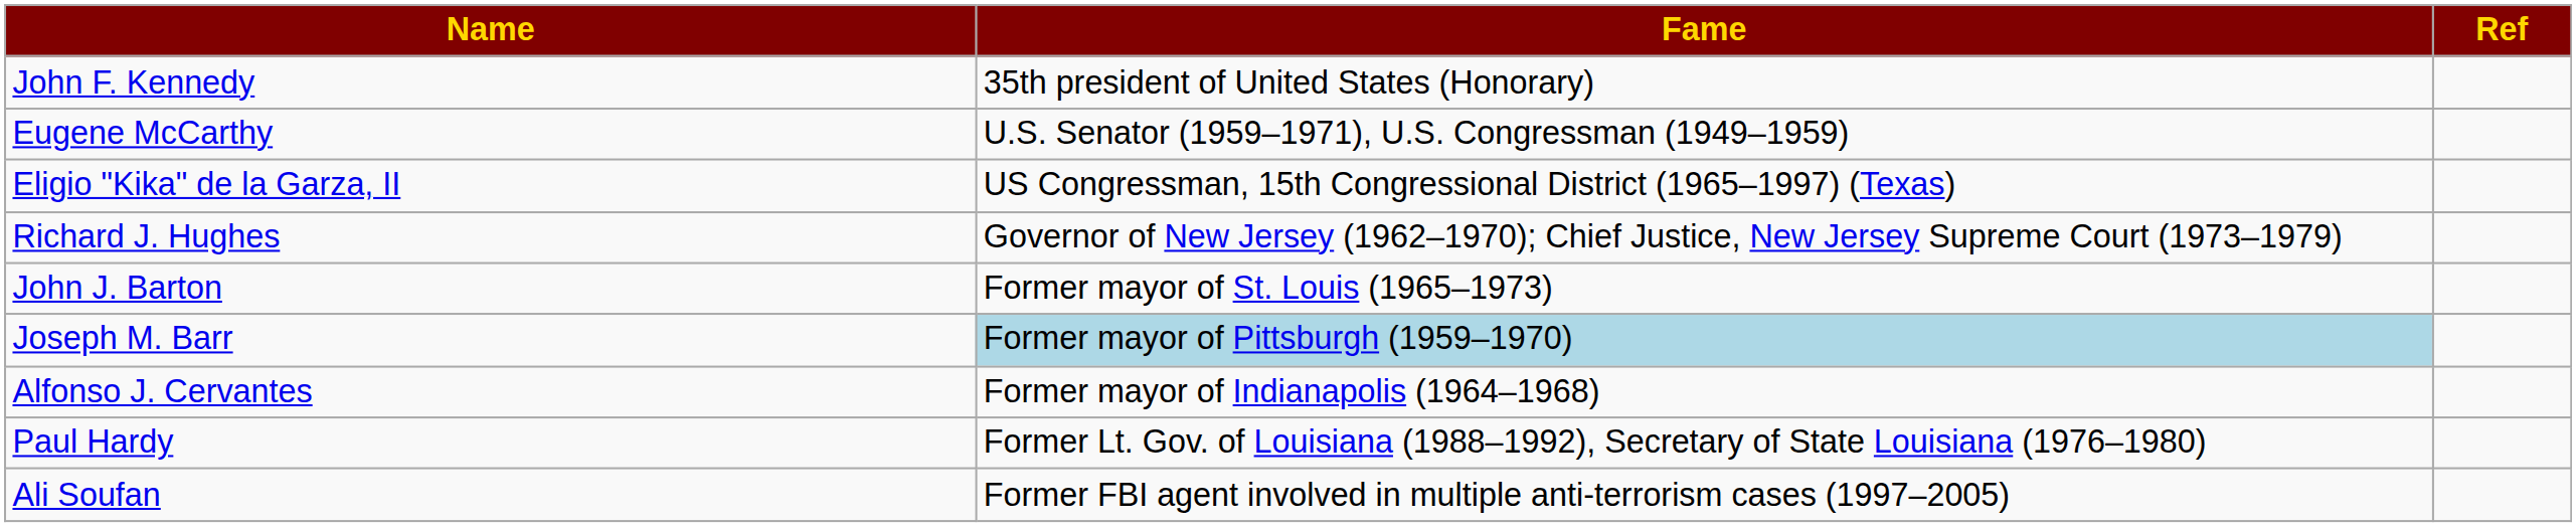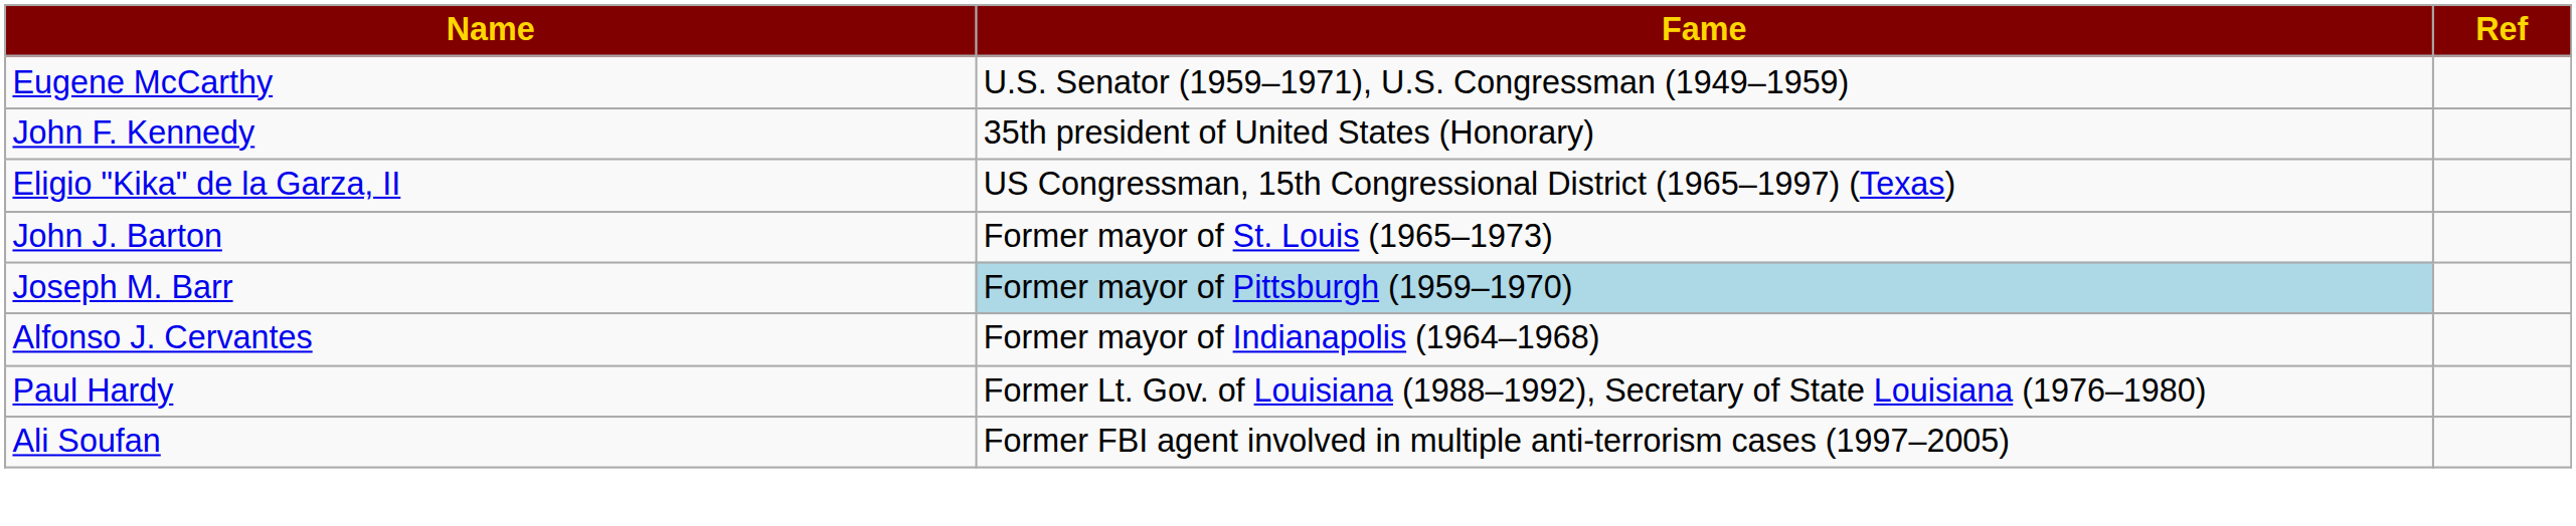 <table class="wikitable sortable" style="width:100%;">
 <tr>
 <th style="width:10%; background:maroon; color:gold;">Name</th>
 <th style="width:15%; background:maroon; color:gold;">Fame</th>
 <th class="unsortable" style="width:1%; background:maroon; color:gold;">Ref</th>
 </tr>
 <tr>
+<td><a href='#'>Eugene McCarthy</a></td>
+<td>U.S. Senator (1959–1971), U.S. Congressman (1949–1959)</td>
+<td></td>
+</tr>
+<tr>
 <td><a href='#'>John F. Kennedy</a></td>
 <td>35th president of United States (Honorary)</td>
 <td></td>
 </tr>
 <tr>
-<td><a href='#'>Eugene McCarthy</a></td>
-<td>U.S. Senator (1959–1971), U.S. Congressman (1949–1959)</td>
-<td></td>
-</tr>
-<tr>
 <td><a href='#'>Eligio "Kika" de la Garza, II</a></td>
 <td>US Congressman, 15th Congressional District (1965–1997) (<a href='#'>Texas</a>)</td>
-<td></td>
-</tr>
-<tr>
-<td><a href='#'>Richard J. Hughes</a></td>
-<td>Governor of <a href='#'>New Jersey</a> (1962–1970); Chief Justice, <a href='#'>New Jersey</a> Supreme Court (1973–1979)</td>
 <td></td>
 </tr>
 <tr>
 <td><a href='#'>John J. Barton</a></td>
 <td>Former mayor of <a href='#'>St. Louis</a> (1965–1973)</td>
 <td></td>
 </tr>
 <tr>
 <td><a href='#'>Joseph M. Barr</a></td>
 <td style="background: lightblue;">Former mayor of <a href='#'>Pittsburgh</a> (1959–1970)</td>
 <td></td>
 </tr>
 <tr>
 <td><a href='#'>Alfonso J. Cervantes</a></td>
 <td>Former mayor of <a href='#'>Indianapolis</a> (1964–1968)</td>
 <td></td>
 </tr>
 <tr>
 <td><a href='#'>Paul Hardy</a></td>
 <td>Former Lt. Gov. of <a href='#'>Louisiana</a> (1988–1992), Secretary of State <a href='#'>Louisiana</a> (1976–1980)</td>
 <td></td>
 </tr>
 <tr>
 <td><a href='#'>Ali Soufan</a></td>
 <td>Former FBI agent involved in multiple anti-terrorism cases (1997–2005)</td>
 <td></td>
 </tr>
 </table>
